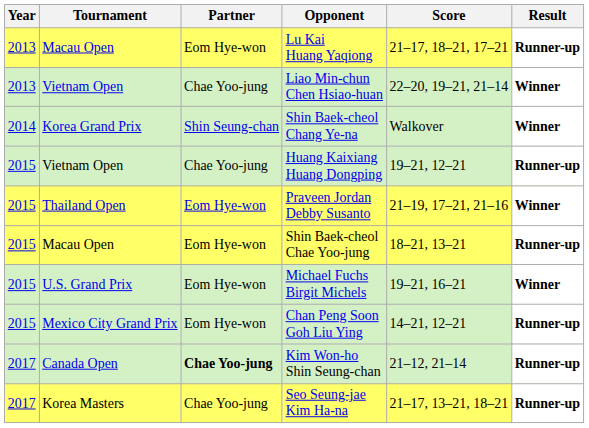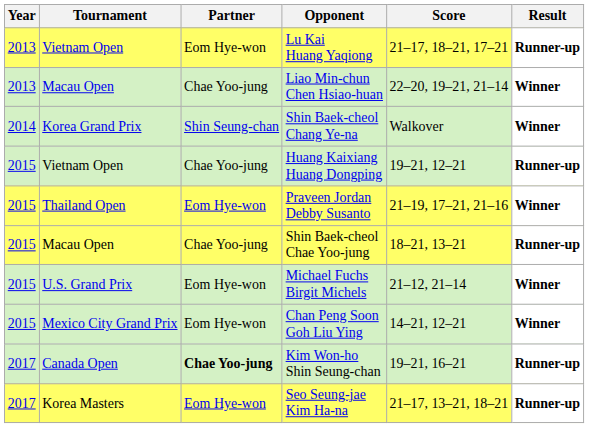 <table class="sortable wikitable" style="font-size: 90%;">
 <tr>
 <th>Year</th>
 <th>Tournament</th>
 <th>Partner</th>
 <th>Opponent</th>
 <th>Score</th>
 <th>Result</th>
 </tr>
 <tr style="background:#FFFF67">
 <td align="center"><a href='#'>2013</a></td>
-<td align="left"><a href='#'>Macau Open</a></td>
+<td align="left"><a href='#'>Vietnam Open</a></td>
 <td align="left"> Eom Hye-won</td>
 <td align="left"> <a href='#'>Lu Kai</a><br> <a href='#'>Huang Yaqiong</a></td>
 <td align="left">21–17, 18–21, 17–21</td>
 <td style="text-align:left; background:white"> <strong>Runner-up</strong></td>
 </tr>
 <tr style="background:#D4F1C5">
 <td align="center"><a href='#'>2013</a></td>
-<td align="left"><a href='#'>Vietnam Open</a></td>
+<td align="left"><a href='#'>Macau Open</a></td>
 <td align="left"> Chae Yoo-jung</td>
 <td align="left"> <a href='#'>Liao Min-chun</a><br> <a href='#'>Chen Hsiao-huan</a></td>
 <td align="left">22–20, 19–21, 21–14</td>
 <td style="text-align:left; background:white"> <strong>Winner</strong></td>
 </tr>
 <tr style="background:#D4F1C5">
 <td align="center"><a href='#'>2014</a></td>
 <td align="left"><a href='#'>Korea Grand Prix</a></td>
 <td align="left"> <a href='#'>Shin Seung-chan</a></td>
 <td align="left"> <a href='#'>Shin Baek-cheol</a><br> <a href='#'>Chang Ye-na</a></td>
 <td align="left">Walkover</td>
 <td style="text-align:left; background:white"> <strong>Winner</strong></td>
 </tr>
 <tr style="background:#D4F1C5">
 <td align="center"><a href='#'>2015</a></td>
 <td align="left">Vietnam Open</td>
 <td align="left"> Chae Yoo-jung</td>
 <td align="left"> <a href='#'>Huang Kaixiang</a><br> <a href='#'>Huang Dongping</a></td>
 <td align="left">19–21, 12–21</td>
 <td style="text-align:left; background:white"> <strong>Runner-up</strong></td>
 </tr>
 <tr style="background:#FFFF67">
 <td align="center"><a href='#'>2015</a></td>
 <td align="left"><a href='#'>Thailand Open</a></td>
 <td align="left"> <a href='#'>Eom Hye-won</a></td>
 <td align="left"> <a href='#'>Praveen Jordan</a><br> <a href='#'>Debby Susanto</a></td>
 <td align="left">21–19, 17–21, 21–16</td>
 <td style="text-align:left; background:white"> <strong>Winner</strong></td>
 </tr>
 <tr style="background:#FFFF67">
 <td align="center"><a href='#'>2015</a></td>
 <td align="left">Macau Open</td>
-<td align="left"> Eom Hye-won</td>
+<td align="left"> Chae Yoo-jung</td>
 <td align="left"> Shin Baek-cheol<br> Chae Yoo-jung</td>
 <td align="left">18–21, 13–21</td>
 <td style="text-align:left; background:white"> <strong>Runner-up</strong></td>
 </tr>
 <tr style="background:#D4F1C5">
 <td align="center"><a href='#'>2015</a></td>
 <td align="left"><a href='#'>U.S. Grand Prix</a></td>
 <td align="left"> Eom Hye-won</td>
 <td align="left"> <a href='#'>Michael Fuchs</a><br> <a href='#'>Birgit Michels</a></td>
-<td align="left">19–21, 16–21</td>
+<td align="left">21–12, 21–14</td>
 <td style="text-align:left; background:white"> <strong>Winner</strong></td>
 </tr>
 <tr style="background:#D4F1C5">
 <td align="center"><a href='#'>2015</a></td>
 <td align="left"><a href='#'>Mexico City Grand Prix</a></td>
 <td align="left"> Eom Hye-won</td>
 <td align="left"> <a href='#'>Chan Peng Soon</a><br> <a href='#'>Goh Liu Ying</a></td>
 <td align="left">14–21, 12–21</td>
-<td style="text-align:left; background:white"> <strong>Runner-up</strong></td>
+<td style="text-align:left; background:white"> <strong>Winner</strong></td>
 </tr>
 <tr style="background:#D4F1C5">
 <td align="center"><a href='#'>2017</a></td>
 <td align="left"><a href='#'>Canada Open</a></td>
 <td align="left"><strong> Chae Yoo-jung</strong></td>
 <td align="left"> <a href='#'>Kim Won-ho</a><br> Shin Seung-chan</td>
-<td align="left">21–12, 21–14</td>
+<td align="left">19–21, 16–21</td>
 <td style="text-align:left; background:white"> <strong>Runner-up</strong></td>
 </tr>
 <tr style="background:#FFFF67">
 <td align="center"><a href='#'>2017</a></td>
 <td align="left">Korea Masters</td>
-<td align="left"> Chae Yoo-jung</td>
+<td align="left"> <a href='#'>Eom Hye-won</a></td>
 <td align="left"> <a href='#'>Seo Seung-jae</a><br> <a href='#'>Kim Ha-na</a></td>
 <td align="left">21–17, 13–21, 18–21</td>
 <td style="text-align:left; background:white"> <strong>Runner-up</strong></td>
 </tr>
 </table>
